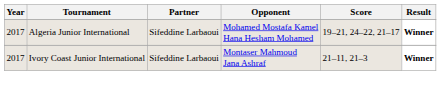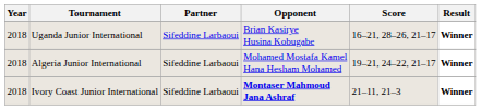 <table class="sortable wikitable" style="font-size: 90%;">
 <tr>
 <th>Year</th>
 <th>Tournament</th>
 <th>Partner</th>
 <th>Opponent</th>
 <th>Score</th>
 <th>Result</th>
 </tr>
 <tr>
 </tr>
+<tr style="background:#EBE7E0">
+<td align="center">2018</td>
+<td align="left">Uganda Junior International</td>
+<td align="left"> <a href='#'>Sifeddine Larbaoui</a></td>
+<td align="left"> <a href='#'>Brian Kasirye</a> <br>  <a href='#'>Husina Kobugabe</a></td>
+<td align="left">16–21, 28–26, 21–17</td>
+<td style="text-align:left; background:white"> <strong>Winner</strong></td>
+</tr>
 <tr>
 </tr>
 <tr style="background:#EBE7E0">
-<td align="center">2017</td>
+<td align="center">2018</td>
 <td align="left">Algeria Junior International</td>
 <td align="left"> Sifeddine Larbaoui</td>
 <td align="left"> <a href='#'>Mohamed Mostafa Kamel</a> <br>  <a href='#'>Hana Hesham Mohamed</a></td>
 <td align="left">19–21, 24–22, 21–17</td>
 <td style="text-align:left; background:white"> <strong>Winner</strong></td>
 </tr>
 <tr>
 </tr>
 <tr style="background:#EBE7E0">
-<td align="center">2017</td>
+<td align="center">2018</td>
 <td align="left">Ivory Coast Junior International</td>
 <td align="left"> Sifeddine Larbaoui</td>
-<td align="left"> <a href='#'>Montaser Mahmoud</a> <br>  <a href='#'>Jana Ashraf</a></td>
+<td align="left"><strong> <a href='#'>Montaser Mahmoud</a> <br>  <a href='#'>Jana Ashraf</a></strong></td>
 <td align="left">21–11, 21–3</td>
 <td style="text-align:left; background:white"> <strong>Winner</strong></td>
 </tr>
 </table>
